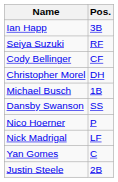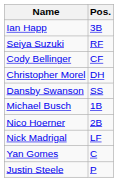 <table class="wikitable">
 <tr>
 <th>Name</th>
 <th>Pos.</th>
 </tr>
 <tr>
 <td><a href='#'>Ian Happ</a></td>
 <td><a href='#'>3B</a></td>
 </tr>
 <tr>
 <td><a href='#'>Seiya Suzuki</a></td>
 <td><a href='#'>RF</a></td>
 </tr>
 <tr>
 <td><a href='#'>Cody Bellinger</a></td>
 <td><a href='#'>CF</a></td>
 </tr>
 <tr>
 <td><a href='#'>Christopher Morel</a></td>
 <td><a href='#'>DH</a></td>
 </tr>
 <tr>
+<td><a href='#'>Dansby Swanson</a></td>
+<td><a href='#'>SS</a></td>
+</tr>
+<tr>
 <td><a href='#'>Michael Busch</a></td>
 <td><a href='#'>1B</a></td>
 </tr>
 <tr>
-<td><a href='#'>Dansby Swanson</a></td>
-<td><a href='#'>SS</a></td>
-</tr>
-<tr>
 <td><a href='#'>Nico Hoerner</a></td>
-<td><a href='#'>P</a></td>
+<td><a href='#'>2B</a></td>
 </tr>
 <tr>
 <td><a href='#'>Nick Madrigal</a></td>
 <td><a href='#'>LF</a></td>
 </tr>
 <tr>
 <td><a href='#'>Yan Gomes</a></td>
 <td><a href='#'>C</a></td>
 </tr>
 <tr>
 <td><a href='#'>Justin Steele</a></td>
-<td><a href='#'>2B</a></td>
+<td><a href='#'>P</a></td>
 </tr>
 </table>
